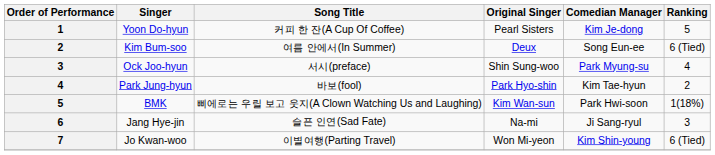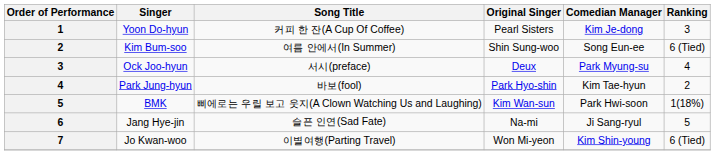 <table class="wikitable">
 <tr>
 <th>Order of Performance</th>
 <th>Singer</th>
 <th>Song Title</th>
 <th>Original Singer</th>
 <th>Comedian Manager</th>
 <th>Ranking</th>
 </tr>
 <tr align="center">
 <th>1</th>
 <td><a href='#'>Yoon Do-hyun</a></td>
 <td>커피 한 잔(A Cup Of Coffee)</td>
 <td>Pearl Sisters</td>
 <td><a href='#'>Kim Je-dong</a></td>
-<td>5</td>
+<td>3</td>
 </tr>
 <tr align="center">
 <th>2</th>
 <td><a href='#'>Kim Bum-soo</a></td>
 <td>여름 안에서(In Summer)</td>
-<td><a href='#'>Deux</a></td>
+<td>Shin Sung-woo</td>
 <td>Song Eun-ee</td>
 <td>6 (Tied)</td>
 </tr>
 <tr align="center">
 <th>3</th>
 <td><a href='#'>Ock Joo-hyun</a></td>
 <td>서시(preface)</td>
-<td>Shin Sung-woo</td>
+<td><a href='#'>Deux</a></td>
 <td><a href='#'>Park Myung-su</a></td>
 <td>4</td>
 </tr>
 <tr align="center">
 <th>4</th>
 <td><a href='#'>Park Jung-hyun</a></td>
 <td>바보(fool)</td>
 <td><a href='#'>Park Hyo-shin</a></td>
 <td>Kim Tae-hyun</td>
 <td>2</td>
 </tr>
 <tr align="center">
 <th>5</th>
 <td><a href='#'>BMK</a></td>
 <td>삐에로는 우릴 보고 웃지(A Clown Watching Us and Laughing)</td>
 <td><a href='#'>Kim Wan-sun</a></td>
 <td>Park Hwi-soon</td>
 <td>1(18%)</td>
 </tr>
 <tr align="center">
 <th>6</th>
 <td>Jang Hye-jin</td>
 <td>슬픈 인연(Sad Fate)</td>
 <td>Na-mi</td>
 <td>Ji Sang-ryul</td>
-<td>3</td>
+<td>5</td>
 </tr>
 <tr align="center">
 <th>7</th>
 <td>Jo Kwan-woo</td>
 <td>이별여행(Parting Travel)</td>
 <td>Won Mi-yeon</td>
 <td><a href='#'>Kim Shin-young</a></td>
 <td>6 (Tied)</td>
 </tr>
 <tr>
 </tr>
 </table>
